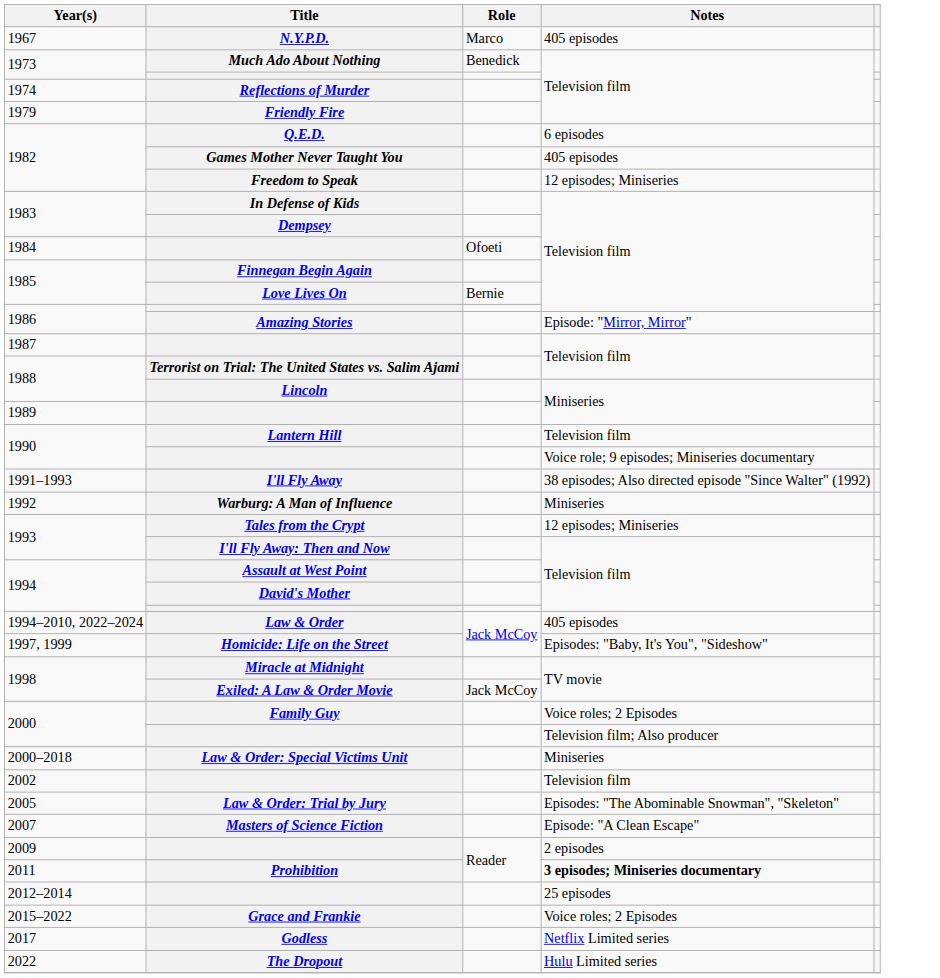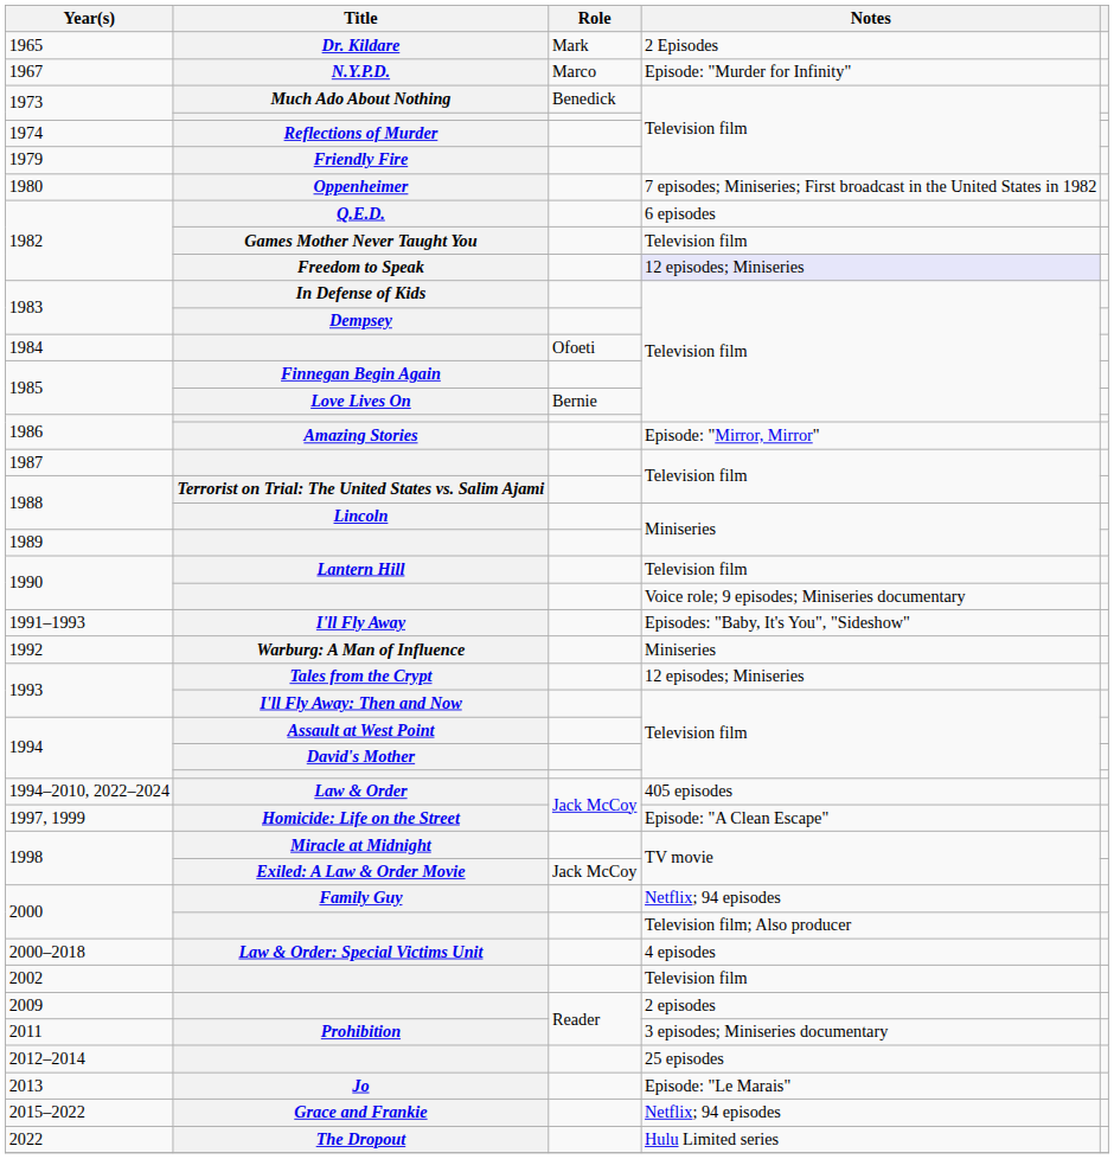 <table class="wikitable plainrowheaders sortable">
 <tr>
 <th scope="col">Year(s)</th>
 <th scope="col">Title</th>
 <th scope="col">Role</th>
 <th scope="col" class="unsortable">Notes</th>
 <th scope="col" class="unsortable"></th>
 </tr>
 <tr>
+<td>1965</td>
+<th scope=row><em><a href='#'>Dr. Kildare</a></em></th>
+<td>Mark</td>
+<td>2 Episodes</td>
+<td style="text-align:center;"></td>
+</tr>
+<tr>
 <td>1967</td>
 <th scope=row><em><a href='#'>N.Y.P.D.</a></em></th>
 <td>Marco</td>
-<td>405 episodes</td>
+<td>Episode: "Murder for Infinity"</td>
 <td style="text-align:center;"></td>
 </tr>
 <tr>
 <td rowspan=2>1973</td>
 <th scope=row><em>Much Ado About Nothing</em></th>
 <td>Benedick</td>
 <td rowspan="4">Television film</td>
 <td style="text-align:center;"></td>
 </tr>
 <tr>
 <th scope=row><em></em></th>
 <td></td>
 <td style="text-align:center;"></td>
 </tr>
 <tr>
 <td>1974</td>
 <th scope=row><em><a href='#'>Reflections of Murder</a></em></th>
 <td></td>
 <td style="text-align:center;"></td>
 </tr>
 <tr>
 <td>1979</td>
 <th scope=row><em><a href='#'>Friendly Fire</a></em></th>
 <td></td>
 <td style="text-align:center;"></td>
 </tr>
 <tr>
+<td>1980</td>
+<th scope=row><em><a href='#'>Oppenheimer</a></em></th>
+<td></td>
+<td>7 episodes; Miniseries; First broadcast in the United States in 1982</td>
+<td style="text-align:center;"></td>
+</tr>
+<tr>
 <td rowspan=3>1982</td>
 <th scope=row><em><a href='#'>Q.E.D.</a></em></th>
 <td></td>
 <td>6 episodes</td>
 <td style="text-align:center;"></td>
 </tr>
 <tr>
 <th scope=row><em>Games Mother Never Taught You</em></th>
 <td></td>
-<td>405 episodes</td>
+<td>Television film</td>
 <td style="text-align:center;"></td>
 </tr>
 <tr>
 <th scope=row><em>Freedom to Speak</em></th>
 <td></td>
-<td>12 episodes; Miniseries</td>
+<td style="background: lavender;">12 episodes; Miniseries</td>
 <td style="text-align:center;"></td>
 </tr>
 <tr>
 <td rowspan=2>1983</td>
 <th scope=row><em>In Defense of Kids</em></th>
 <td></td>
 <td rowspan="6">Television film</td>
 <td style="text-align:center;"></td>
 </tr>
 <tr>
 <th scope=row><em><a href='#'>Dempsey</a></em></th>
 <td></td>
 <td style="text-align:center;"></td>
 </tr>
 <tr>
 <td>1984</td>
 <th scope=row><em></em></th>
 <td>Ofoeti</td>
 <td style="text-align:center;"></td>
 </tr>
 <tr>
 <td rowspan=2>1985</td>
 <th scope=row><em><a href='#'>Finnegan Begin Again</a></em></th>
 <td></td>
 <td style="text-align:center;"></td>
 </tr>
 <tr>
 <th scope=row><em><a href='#'>Love Lives On</a></em></th>
 <td>Bernie</td>
 <td style="text-align:center;"></td>
 </tr>
 <tr>
 <td rowspan=2>1986</td>
 <th scope=row><em></em></th>
 <td></td>
 <td style="text-align:center;"></td>
 </tr>
 <tr>
 <th scope=row><em><a href='#'>Amazing Stories</a></em></th>
 <td></td>
 <td>Episode: "<a href='#'>Mirror, Mirror</a>"</td>
 <td style="text-align:center;"></td>
 </tr>
 <tr>
 <td>1987</td>
 <th scope=row><em></em></th>
 <td></td>
 <td rowspan="2">Television film</td>
 <td style="text-align:center;"></td>
 </tr>
 <tr>
 <td rowspan=2>1988</td>
 <th scope=row><em>Terrorist on Trial: The United States vs. Salim Ajami</em></th>
 <td></td>
 <td style="text-align:center;"></td>
 </tr>
 <tr>
 <th scope=row><em><a href='#'>Lincoln</a></em></th>
 <td></td>
 <td rowspan="2">Miniseries</td>
 <td style="text-align:center;"></td>
 </tr>
 <tr>
 <td>1989</td>
 <th scope=row><em></em></th>
 <td></td>
 <td style="text-align:center;"></td>
 </tr>
 <tr>
 <td rowspan=2>1990</td>
 <th scope=row><em><a href='#'>Lantern Hill</a></em></th>
 <td></td>
 <td>Television film</td>
 <td style="text-align:center;"></td>
 </tr>
 <tr>
 <th scope=row><em></em></th>
 <td></td>
 <td>Voice role; 9 episodes; Miniseries documentary</td>
 <td style="text-align:center;"></td>
 </tr>
 <tr>
 <td>1991–1993</td>
 <th scope=row><em><a href='#'>I'll Fly Away</a></em></th>
 <td></td>
-<td>38 episodes; Also directed episode "Since Walter" (1992)</td>
+<td>Episodes: "Baby, It's You", "Sideshow"</td>
 <td style="text-align:center;"></td>
 </tr>
 <tr>
 <td>1992</td>
 <th scope=row><em>Warburg: A Man of Influence</em></th>
 <td></td>
 <td>Miniseries</td>
 <td style="text-align:center;"></td>
 </tr>
 <tr>
 <td rowspan=2>1993</td>
 <th scope=row><em><a href='#'>Tales from the Crypt</a></em></th>
 <td></td>
 <td>12 episodes; Miniseries</td>
 <td style="text-align:center;"></td>
 </tr>
 <tr>
 <th scope=row><em><a href='#'>I'll Fly Away: Then and Now</a></em></th>
 <td></td>
 <td rowspan="4">Television film</td>
 <td style="text-align:center;"></td>
 </tr>
 <tr>
 <td rowspan=3>1994</td>
 <th scope=row><em><a href='#'>Assault at West Point</a></em></th>
 <td></td>
 <td style="text-align:center;"></td>
 </tr>
 <tr>
 <th scope=row><em><a href='#'>David's Mother</a></em></th>
 <td></td>
 <td style="text-align:center;"></td>
 </tr>
 <tr>
 <th scope=row><em></em></th>
 <td></td>
 <td style="text-align:center;"></td>
 </tr>
 <tr>
 <td>1994–2010, 2022–2024</td>
 <th scope=row><em><a href='#'>Law & Order</a></em></th>
 <td rowspan=2><a href='#'>Jack McCoy</a></td>
 <td>405 episodes</td>
 <td style="text-align:center;"></td>
 </tr>
 <tr>
 <td>1997, 1999</td>
 <th scope=row><em><a href='#'>Homicide: Life on the Street</a></em></th>
-<td>Episodes: "Baby, It's You", "Sideshow"</td>
+<td>Episode: "A Clean Escape"</td>
 <td style="text-align:center;"></td>
 </tr>
 <tr>
 <td rowspan=2>1998</td>
 <th scope=row><em><a href='#'>Miracle at Midnight</a></em></th>
 <td></td>
 <td rowspan=2>TV movie</td>
 <td style="text-align:center;"></td>
 </tr>
 <tr>
 <th scope=row><em><a href='#'>Exiled: A Law & Order Movie</a></em></th>
 <td>Jack McCoy</td>
 <td style="text-align:center;"></td>
 </tr>
 <tr>
 <td rowspan=2>2000</td>
 <th scope=row><em><a href='#'>Family Guy</a></em></th>
 <td></td>
-<td>Voice roles; 2 Episodes</td>
+<td><a href='#'>Netflix</a>; 94 episodes</td>
 <td style="text-align:center;"></td>
 </tr>
 <tr>
 <th scope=row><em></em></th>
 <td></td>
 <td>Television film; Also producer</td>
 <td style="text-align:center;"></td>
 </tr>
 <tr>
 <td>2000–2018</td>
 <th scope=row><em><a href='#'>Law & Order: Special Victims Unit</a></em></th>
 <td></td>
-<td>Miniseries</td>
+<td>4 episodes</td>
 <td style="text-align:center;"></td>
 </tr>
 <tr>
 <td>2002</td>
 <th scope=row><em></em></th>
 <td></td>
 <td>Television film</td>
-<td style="text-align:center;"></td>
-</tr>
-<tr>
-<td>2005</td>
-<th scope=row><em><a href='#'>Law & Order: Trial by Jury</a></em></th>
-<td></td>
-<td>Episodes: "The Abominable Snowman", "Skeleton"</td>
-<td style="text-align:center;"></td>
-</tr>
-<tr>
-<td>2007</td>
-<th scope=row><em><a href='#'>Masters of Science Fiction</a></em></th>
-<td></td>
-<td>Episode: "A Clean Escape"</td>
 <td style="text-align:center;"></td>
 </tr>
 <tr>
 <td>2009</td>
 <th scope=row><em></em></th>
 <td rowspan="2">Reader</td>
 <td>2 episodes</td>
 <td style="text-align:center;"></td>
 </tr>
 <tr>
 <td>2011</td>
 <th scope=row><em><a href='#'>Prohibition</a></em></th>
-<td><strong>3 episodes; Miniseries documentary</strong></td>
+<td>3 episodes; Miniseries documentary</td>
 <td style="text-align:center;"></td>
 </tr>
 <tr>
 <td>2012–2014</td>
 <th scope=row><em></em></th>
 <td></td>
 <td>25 episodes</td>
 <td style="text-align:center;"></td>
 </tr>
 <tr>
+<td>2013</td>
+<th scope=row><em><a href='#'>Jo</a></em></th>
+<td></td>
+<td>Episode: "Le Marais"</td>
+<td style="text-align:center;"></td>
+</tr>
+<tr>
 <td>2015–2022</td>
 <th scope=row><em><a href='#'>Grace and Frankie</a></em></th>
 <td></td>
-<td>Voice roles; 2 Episodes</td>
-<td style="text-align:center;"></td>
-</tr>
-<tr>
-<td>2017</td>
-<th scope=row><em><a href='#'>Godless</a></em></th>
-<td></td>
-<td><a href='#'>Netflix</a> Limited series</td>
+<td><a href='#'>Netflix</a>; 94 episodes</td>
 <td style="text-align:center;"></td>
 </tr>
 <tr>
 <td>2022</td>
 <th scope=row><em><a href='#'>The Dropout</a></em></th>
 <td></td>
 <td><a href='#'>Hulu</a> Limited series</td>
 <td style="text-align:center;"></td>
 </tr>
 <tr>
 </tr>
 </table>
